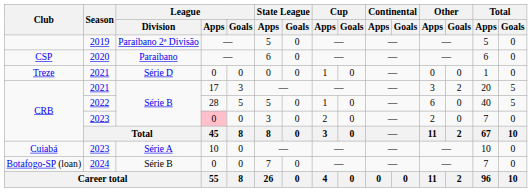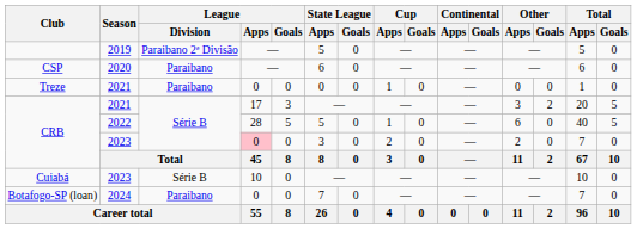 <table class="wikitable" style="text-align: center;">
 <tr>
 <th rowspan="2">Club</th>
 <th rowspan="2">Season</th>
 <th colspan="3">League</th>
 <th colspan="2">State League</th>
 <th colspan="2">Cup</th>
 <th colspan="2">Continental</th>
 <th colspan="2">Other</th>
 <th colspan="2">Total</th>
 </tr>
 <tr>
 <th>Division</th>
 <th>Apps</th>
 <th>Goals</th>
 <th>Apps</th>
 <th>Goals</th>
 <th>Apps</th>
 <th>Goals</th>
 <th>Apps</th>
 <th>Goals</th>
 <th>Apps</th>
 <th>Goals</th>
 <th>Apps</th>
 <th>Goals</th>
 </tr>
 <tr>
 <td valign="center"></td>
 <td><a href='#'>2019</a></td>
 <td><a href='#'>Paraibano 2ª Divisão</a></td>
 <td colspan="2">—</td>
 <td>5</td>
 <td>0</td>
 <td colspan="2">—</td>
 <td colspan="2">—</td>
 <td colspan="2">—</td>
 <td>5</td>
 <td>0</td>
 </tr>
 <tr>
 <td valign="center"><a href='#'>CSP</a></td>
 <td><a href='#'>2020</a></td>
 <td><a href='#'>Paraibano</a></td>
 <td colspan="2">—</td>
 <td>6</td>
 <td>0</td>
 <td colspan="2">—</td>
 <td colspan="2">—</td>
 <td colspan="2">—</td>
 <td>6</td>
 <td>0</td>
 </tr>
 <tr>
 <td valign="center"><a href='#'>Treze</a></td>
 <td><a href='#'>2021</a></td>
-<td><a href='#'>Série D</a></td>
+<td><a href='#'>Paraibano</a></td>
 <td>0</td>
 <td>0</td>
 <td>0</td>
 <td>0</td>
 <td>1</td>
 <td>0</td>
 <td colspan="2">—</td>
 <td>0</td>
 <td>0</td>
 <td>1</td>
 <td>0</td>
 </tr>
 <tr>
 <td rowspan="4" valign="center"><a href='#'>CRB</a></td>
 <td><a href='#'>2021</a></td>
 <td rowspan="3"><a href='#'>Série B</a></td>
 <td>17</td>
 <td>3</td>
 <td colspan="2">—</td>
 <td colspan="2">—</td>
 <td colspan="2">—</td>
 <td>3</td>
 <td>2</td>
 <td>20</td>
 <td>5</td>
 </tr>
 <tr>
 <td><a href='#'>2022</a></td>
 <td>28</td>
 <td>5</td>
 <td>5</td>
 <td>0</td>
 <td>1</td>
 <td>0</td>
 <td colspan="2">—</td>
 <td>6</td>
 <td>0</td>
 <td>40</td>
 <td>5</td>
 </tr>
 <tr>
 <td><a href='#'>2023</a></td>
 <td style="background: pink;">0</td>
 <td>0</td>
 <td>3</td>
 <td>0</td>
 <td>2</td>
 <td>0</td>
 <td colspan="2">—</td>
 <td>2</td>
 <td>0</td>
 <td>7</td>
 <td>0</td>
 </tr>
 <tr>
 <th colspan="2">Total</th>
 <th>45</th>
 <th>8</th>
 <th>8</th>
 <th>0</th>
 <th>3</th>
 <th>0</th>
 <th colspan="2">—</th>
 <th>11</th>
 <th>2</th>
 <th>67</th>
 <th>10</th>
 </tr>
 <tr>
 <td valign="center"><a href='#'>Cuiabá</a></td>
 <td><a href='#'>2023</a></td>
-<td><a href='#'>Série A</a></td>
+<td>Série B</td>
 <td>10</td>
 <td>0</td>
 <td colspan="2">—</td>
 <td colspan="2">—</td>
 <td colspan="2">—</td>
 <td colspan="2">—</td>
 <td>10</td>
 <td>0</td>
 </tr>
 <tr>
 <td><a href='#'>Botafogo-SP</a> (loan)</td>
 <td><a href='#'>2024</a></td>
-<td>Série B</td>
+<td><a href='#'>Paraibano</a></td>
 <td>0</td>
 <td>0</td>
 <td>7</td>
 <td>0</td>
 <td colspan="2">—</td>
 <td colspan="2">—</td>
 <td colspan="2">—</td>
 <td>7</td>
 <td>0</td>
 </tr>
 <tr>
 <th colspan="3"><strong>Career total</strong></th>
 <th>55</th>
 <th>8</th>
 <th>26</th>
 <th>0</th>
 <th>4</th>
 <th>0</th>
 <th>0</th>
 <th>0</th>
 <th>11</th>
 <th>2</th>
 <th>96</th>
 <th>10</th>
 </tr>
 </table>
